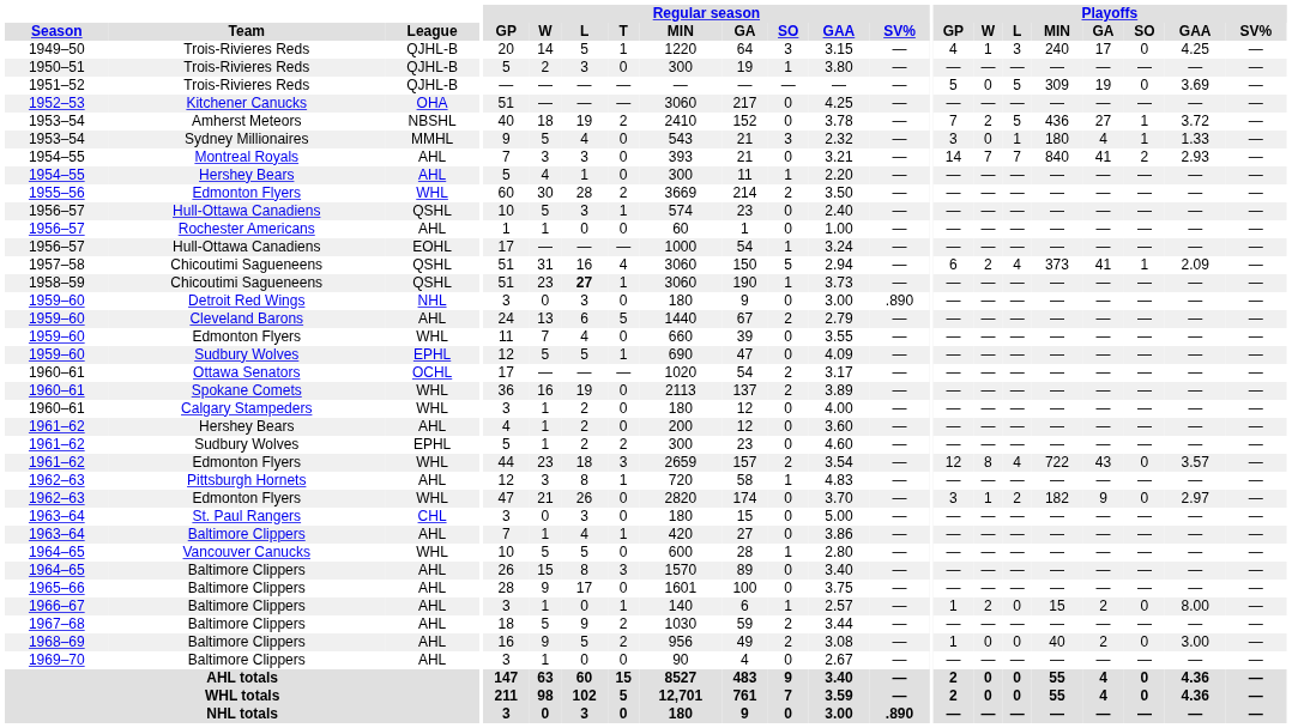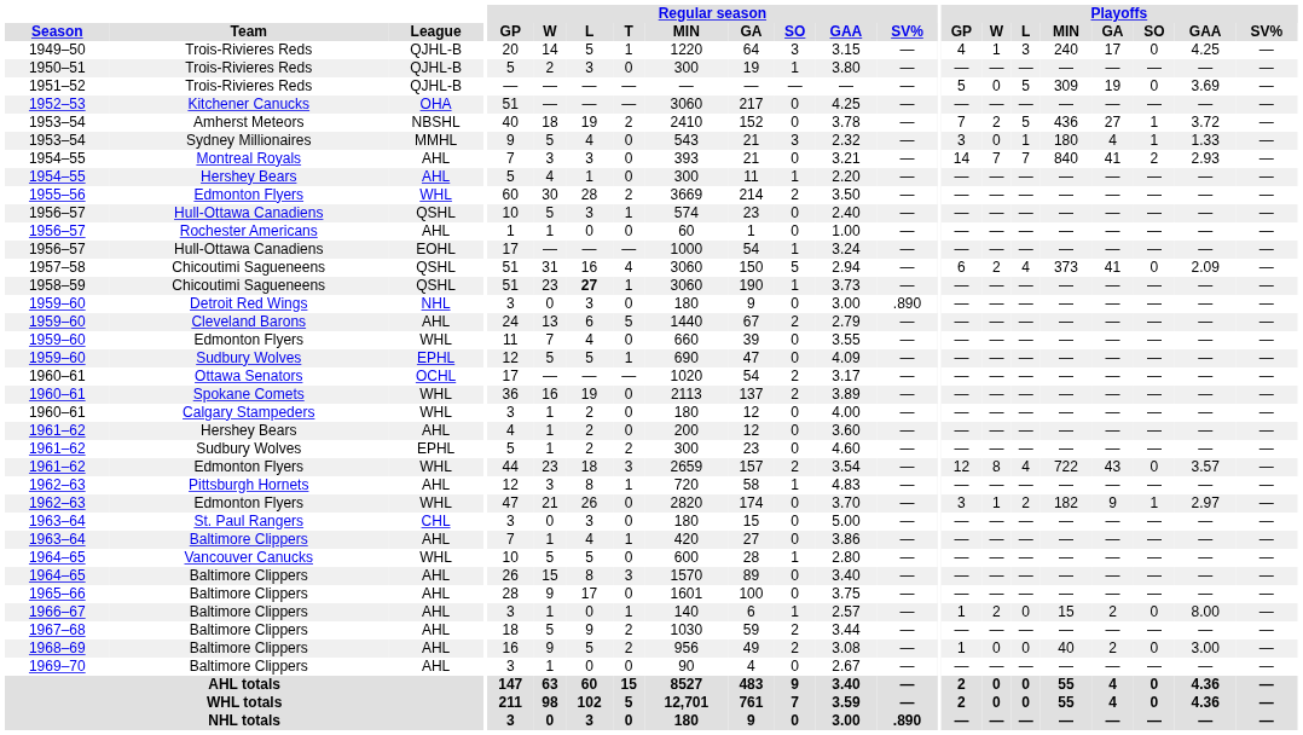 <table border="0" cellpadding="1" cellspacing="0" style="width:90%; text-align:center;">
 <tr bgcolor="#e0e0e0">
 <th colspan="3" bgcolor="#ffffff"></th>
 <th rowspan="99" bgcolor="#ffffff"></th>
 <th colspan="9" bgcolor="#e0e0e0"><a href='#'>Regular season</a></th>
 <th rowspan="99" bgcolor="#ffffff"></th>
 <th colspan="8" bgcolor="#e0e0e0"><a href='#'>Playoffs</a></th>
 </tr>
 <tr bgcolor="#e0e0e0">
 <th><a href='#'>Season</a></th>
 <th>Team</th>
 <th>League</th>
 <th>GP</th>
 <th>W</th>
 <th>L</th>
 <th>T</th>
 <th>MIN</th>
 <th>GA</th>
 <th><a href='#'>SO</a></th>
 <th><a href='#'>GAA</a></th>
 <th><a href='#'>SV%</a></th>
 <th>GP</th>
 <th>W</th>
 <th>L</th>
 <th>MIN</th>
 <th>GA</th>
 <th>SO</th>
 <th>GAA</th>
 <th>SV%</th>
 </tr>
 <tr>
 <td>1949–50</td>
 <td>Trois-Rivieres Reds</td>
 <td>QJHL-B</td>
 <td>20</td>
 <td>14</td>
 <td>5</td>
 <td>1</td>
 <td>1220</td>
 <td>64</td>
 <td>3</td>
 <td>3.15</td>
 <td>—</td>
 <td>4</td>
 <td>1</td>
 <td>3</td>
 <td>240</td>
 <td>17</td>
 <td>0</td>
 <td>4.25</td>
 <td>—</td>
 </tr>
 <tr bgcolor="#f0f0f0">
 <td>1950–51</td>
 <td>Trois-Rivieres Reds</td>
 <td>QJHL-B</td>
 <td>5</td>
 <td>2</td>
 <td>3</td>
 <td>0</td>
 <td>300</td>
 <td>19</td>
 <td>1</td>
 <td>3.80</td>
 <td>—</td>
 <td>—</td>
 <td>—</td>
 <td>—</td>
 <td>—</td>
 <td>—</td>
 <td>—</td>
 <td>—</td>
 <td>—</td>
 </tr>
 <tr>
 <td>1951–52</td>
 <td>Trois-Rivieres Reds</td>
 <td>QJHL-B</td>
 <td>—</td>
 <td>—</td>
 <td>—</td>
 <td>—</td>
 <td>—</td>
 <td>—</td>
 <td>—</td>
 <td>—</td>
 <td>—</td>
 <td>5</td>
 <td>0</td>
 <td>5</td>
 <td>309</td>
 <td>19</td>
 <td>0</td>
 <td>3.69</td>
 <td>—</td>
 </tr>
 <tr bgcolor="#f0f0f0">
 <td><a href='#'>1952–53</a></td>
 <td><a href='#'>Kitchener Canucks</a></td>
 <td><a href='#'>OHA</a></td>
 <td>51</td>
 <td>—</td>
 <td>—</td>
 <td>—</td>
 <td>3060</td>
 <td>217</td>
 <td>0</td>
 <td>4.25</td>
 <td>—</td>
 <td>—</td>
 <td>—</td>
 <td>—</td>
 <td>—</td>
 <td>—</td>
 <td>—</td>
 <td>—</td>
 <td>—</td>
 </tr>
 <tr>
 <td>1953–54</td>
 <td>Amherst Meteors</td>
 <td>NBSHL</td>
 <td>40</td>
 <td>18</td>
 <td>19</td>
 <td>2</td>
 <td>2410</td>
 <td>152</td>
 <td>0</td>
 <td>3.78</td>
 <td>—</td>
 <td>7</td>
 <td>2</td>
 <td>5</td>
 <td>436</td>
 <td>27</td>
 <td>1</td>
 <td>3.72</td>
 <td>—</td>
 </tr>
 <tr bgcolor="#f0f0f0">
 <td>1953–54</td>
 <td>Sydney Millionaires</td>
 <td>MMHL</td>
 <td>9</td>
 <td>5</td>
 <td>4</td>
 <td>0</td>
 <td>543</td>
 <td>21</td>
 <td>3</td>
 <td>2.32</td>
 <td>—</td>
 <td>3</td>
 <td>0</td>
 <td>1</td>
 <td>180</td>
 <td>4</td>
 <td>1</td>
 <td>1.33</td>
 <td>—</td>
 </tr>
 <tr>
 <td>1954–55</td>
 <td><a href='#'>Montreal Royals</a></td>
 <td>AHL</td>
 <td>7</td>
 <td>3</td>
 <td>3</td>
 <td>0</td>
 <td>393</td>
 <td>21</td>
 <td>0</td>
 <td>3.21</td>
 <td>—</td>
 <td>14</td>
 <td>7</td>
 <td>7</td>
 <td>840</td>
 <td>41</td>
 <td>2</td>
 <td>2.93</td>
 <td>—</td>
 </tr>
 <tr bgcolor="#f0f0f0">
 <td><a href='#'>1954–55</a></td>
 <td><a href='#'>Hershey Bears</a></td>
 <td><a href='#'>AHL</a></td>
 <td>5</td>
 <td>4</td>
 <td>1</td>
 <td>0</td>
 <td>300</td>
 <td>11</td>
 <td>1</td>
 <td>2.20</td>
 <td>—</td>
 <td>—</td>
 <td>—</td>
 <td>—</td>
 <td>—</td>
 <td>—</td>
 <td>—</td>
 <td>—</td>
 <td>—</td>
 </tr>
 <tr>
 <td><a href='#'>1955–56</a></td>
 <td><a href='#'>Edmonton Flyers</a></td>
 <td><a href='#'>WHL</a></td>
 <td>60</td>
 <td>30</td>
 <td>28</td>
 <td>2</td>
 <td>3669</td>
 <td>214</td>
 <td>2</td>
 <td>3.50</td>
 <td>—</td>
 <td>—</td>
 <td>—</td>
 <td>—</td>
 <td>—</td>
 <td>—</td>
 <td>—</td>
 <td>—</td>
 <td>—</td>
 </tr>
 <tr bgcolor="#f0f0f0">
 <td>1956–57</td>
 <td><a href='#'>Hull-Ottawa Canadiens</a></td>
 <td>QSHL</td>
 <td>10</td>
 <td>5</td>
 <td>3</td>
 <td>1</td>
 <td>574</td>
 <td>23</td>
 <td>0</td>
 <td>2.40</td>
 <td>—</td>
 <td>—</td>
 <td>—</td>
 <td>—</td>
 <td>—</td>
 <td>—</td>
 <td>—</td>
 <td>—</td>
 <td>—</td>
 </tr>
 <tr>
 <td><a href='#'>1956–57</a></td>
 <td><a href='#'>Rochester Americans</a></td>
 <td>AHL</td>
 <td>1</td>
 <td>1</td>
 <td>0</td>
 <td>0</td>
 <td>60</td>
 <td>1</td>
 <td>0</td>
 <td>1.00</td>
 <td>—</td>
 <td>—</td>
 <td>—</td>
 <td>—</td>
 <td>—</td>
 <td>—</td>
 <td>—</td>
 <td>—</td>
 <td>—</td>
 </tr>
 <tr bgcolor="#f0f0f0">
 <td>1956–57</td>
 <td>Hull-Ottawa Canadiens</td>
 <td>EOHL</td>
 <td>17</td>
 <td>—</td>
 <td>—</td>
 <td>—</td>
 <td>1000</td>
 <td>54</td>
 <td>1</td>
 <td>3.24</td>
 <td>—</td>
 <td>—</td>
 <td>—</td>
 <td>—</td>
 <td>—</td>
 <td>—</td>
 <td>—</td>
 <td>—</td>
 <td>—</td>
 </tr>
 <tr>
 <td>1957–58</td>
 <td>Chicoutimi Sagueneens</td>
 <td>QSHL</td>
 <td>51</td>
 <td>31</td>
 <td>16</td>
 <td>4</td>
 <td>3060</td>
 <td>150</td>
 <td>5</td>
 <td>2.94</td>
 <td>—</td>
 <td>6</td>
 <td>2</td>
 <td>4</td>
 <td>373</td>
 <td>41</td>
-<td>1</td>
+<td>0</td>
 <td>2.09</td>
 <td>—</td>
 </tr>
 <tr bgcolor="#f0f0f0">
 <td>1958–59</td>
 <td>Chicoutimi Sagueneens</td>
 <td>QSHL</td>
 <td>51</td>
 <td>23</td>
 <td><strong>27</strong></td>
 <td>1</td>
 <td>3060</td>
 <td>190</td>
 <td>1</td>
 <td>3.73</td>
 <td>—</td>
 <td>—</td>
 <td>—</td>
 <td>—</td>
 <td>—</td>
 <td>—</td>
 <td>—</td>
 <td>—</td>
 <td>—</td>
 </tr>
 <tr>
 <td><a href='#'>1959–60</a></td>
 <td><a href='#'>Detroit Red Wings</a></td>
 <td><a href='#'>NHL</a></td>
 <td>3</td>
 <td>0</td>
 <td>3</td>
 <td>0</td>
 <td>180</td>
 <td>9</td>
 <td>0</td>
 <td>3.00</td>
 <td>.890</td>
 <td>—</td>
 <td>—</td>
 <td>—</td>
 <td>—</td>
 <td>—</td>
 <td>—</td>
 <td>—</td>
 <td>—</td>
 </tr>
 <tr bgcolor="#f0f0f0">
 <td><a href='#'>1959–60</a></td>
 <td><a href='#'>Cleveland Barons</a></td>
 <td>AHL</td>
 <td>24</td>
 <td>13</td>
 <td>6</td>
 <td>5</td>
 <td>1440</td>
 <td>67</td>
 <td>2</td>
 <td>2.79</td>
 <td>—</td>
 <td>—</td>
 <td>—</td>
 <td>—</td>
 <td>—</td>
 <td>—</td>
 <td>—</td>
 <td>—</td>
 <td>—</td>
 </tr>
 <tr>
 <td><a href='#'>1959–60</a></td>
 <td>Edmonton Flyers</td>
 <td>WHL</td>
 <td>11</td>
 <td>7</td>
 <td>4</td>
 <td>0</td>
 <td>660</td>
 <td>39</td>
 <td>0</td>
 <td>3.55</td>
 <td>—</td>
 <td>—</td>
 <td>—</td>
 <td>—</td>
 <td>—</td>
 <td>—</td>
 <td>—</td>
 <td>—</td>
 <td>—</td>
 </tr>
 <tr bgcolor="#f0f0f0">
 <td><a href='#'>1959–60</a></td>
 <td><a href='#'>Sudbury Wolves</a></td>
 <td><a href='#'>EPHL</a></td>
 <td>12</td>
 <td>5</td>
 <td>5</td>
 <td>1</td>
 <td>690</td>
 <td>47</td>
 <td>0</td>
 <td>4.09</td>
 <td>—</td>
 <td>—</td>
 <td>—</td>
 <td>—</td>
 <td>—</td>
 <td>—</td>
 <td>—</td>
 <td>—</td>
 <td>—</td>
 </tr>
 <tr>
 <td>1960–61</td>
 <td><a href='#'>Ottawa Senators</a></td>
 <td><a href='#'>OCHL</a></td>
 <td>17</td>
 <td>—</td>
 <td>—</td>
 <td>—</td>
 <td>1020</td>
 <td>54</td>
 <td>2</td>
 <td>3.17</td>
 <td>—</td>
 <td>—</td>
 <td>—</td>
 <td>—</td>
 <td>—</td>
 <td>—</td>
 <td>—</td>
 <td>—</td>
 <td>—</td>
 </tr>
 <tr bgcolor="#f0f0f0">
 <td><a href='#'>1960–61</a></td>
 <td><a href='#'>Spokane Comets</a></td>
 <td>WHL</td>
 <td>36</td>
 <td>16</td>
 <td>19</td>
 <td>0</td>
 <td>2113</td>
 <td>137</td>
 <td>2</td>
 <td>3.89</td>
 <td>—</td>
 <td>—</td>
 <td>—</td>
 <td>—</td>
 <td>—</td>
 <td>—</td>
 <td>—</td>
 <td>—</td>
 <td>—</td>
 </tr>
 <tr>
 <td>1960–61</td>
 <td><a href='#'>Calgary Stampeders</a></td>
 <td>WHL</td>
 <td>3</td>
 <td>1</td>
 <td>2</td>
 <td>0</td>
 <td>180</td>
 <td>12</td>
 <td>0</td>
 <td>4.00</td>
 <td>—</td>
 <td>—</td>
 <td>—</td>
 <td>—</td>
 <td>—</td>
 <td>—</td>
 <td>—</td>
 <td>—</td>
 <td>—</td>
 </tr>
 <tr bgcolor="#f0f0f0">
 <td><a href='#'>1961–62</a></td>
 <td>Hershey Bears</td>
 <td>AHL</td>
 <td>4</td>
 <td>1</td>
 <td>2</td>
 <td>0</td>
 <td>200</td>
 <td>12</td>
 <td>0</td>
 <td>3.60</td>
 <td>—</td>
 <td>—</td>
 <td>—</td>
 <td>—</td>
 <td>—</td>
 <td>—</td>
 <td>—</td>
 <td>—</td>
 <td>—</td>
 </tr>
 <tr>
 <td><a href='#'>1961–62</a></td>
 <td>Sudbury Wolves</td>
 <td>EPHL</td>
 <td>5</td>
 <td>1</td>
 <td>2</td>
 <td>2</td>
 <td>300</td>
 <td>23</td>
 <td>0</td>
 <td>4.60</td>
 <td>—</td>
 <td>—</td>
 <td>—</td>
 <td>—</td>
 <td>—</td>
 <td>—</td>
 <td>—</td>
 <td>—</td>
 <td>—</td>
 </tr>
 <tr bgcolor="#f0f0f0">
 <td><a href='#'>1961–62</a></td>
 <td>Edmonton Flyers</td>
 <td>WHL</td>
 <td>44</td>
 <td>23</td>
 <td>18</td>
 <td>3</td>
 <td>2659</td>
 <td>157</td>
 <td>2</td>
 <td>3.54</td>
 <td>—</td>
 <td>12</td>
 <td>8</td>
 <td>4</td>
 <td>722</td>
 <td>43</td>
 <td>0</td>
 <td>3.57</td>
 <td>—</td>
 </tr>
 <tr>
 <td><a href='#'>1962–63</a></td>
 <td><a href='#'>Pittsburgh Hornets</a></td>
 <td>AHL</td>
 <td>12</td>
 <td>3</td>
 <td>8</td>
 <td>1</td>
 <td>720</td>
 <td>58</td>
 <td>1</td>
 <td>4.83</td>
 <td>—</td>
 <td>—</td>
 <td>—</td>
 <td>—</td>
 <td>—</td>
 <td>—</td>
 <td>—</td>
 <td>—</td>
 <td>—</td>
 </tr>
 <tr bgcolor="#f0f0f0">
 <td><a href='#'>1962–63</a></td>
 <td>Edmonton Flyers</td>
 <td>WHL</td>
 <td>47</td>
 <td>21</td>
 <td>26</td>
 <td>0</td>
 <td>2820</td>
 <td>174</td>
 <td>0</td>
 <td>3.70</td>
 <td>—</td>
 <td>3</td>
 <td>1</td>
 <td>2</td>
 <td>182</td>
 <td>9</td>
-<td>0</td>
+<td>1</td>
 <td>2.97</td>
 <td>—</td>
 </tr>
 <tr>
 <td><a href='#'>1963–64</a></td>
 <td><a href='#'>St. Paul Rangers</a></td>
 <td><a href='#'>CHL</a></td>
 <td>3</td>
 <td>0</td>
 <td>3</td>
 <td>0</td>
 <td>180</td>
 <td>15</td>
 <td>0</td>
 <td>5.00</td>
 <td>—</td>
 <td>—</td>
 <td>—</td>
 <td>—</td>
 <td>—</td>
 <td>—</td>
 <td>—</td>
 <td>—</td>
 <td>—</td>
 </tr>
 <tr bgcolor="#f0f0f0">
 <td><a href='#'>1963–64</a></td>
 <td><a href='#'>Baltimore Clippers</a></td>
 <td>AHL</td>
 <td>7</td>
 <td>1</td>
 <td>4</td>
 <td>1</td>
 <td>420</td>
 <td>27</td>
 <td>0</td>
 <td>3.86</td>
 <td>—</td>
 <td>—</td>
 <td>—</td>
 <td>—</td>
 <td>—</td>
 <td>—</td>
 <td>—</td>
 <td>—</td>
 <td>—</td>
 </tr>
 <tr>
 <td><a href='#'>1964–65</a></td>
 <td><a href='#'>Vancouver Canucks</a></td>
 <td>WHL</td>
 <td>10</td>
 <td>5</td>
 <td>5</td>
 <td>0</td>
 <td>600</td>
 <td>28</td>
 <td>1</td>
 <td>2.80</td>
 <td>—</td>
 <td>—</td>
 <td>—</td>
 <td>—</td>
 <td>—</td>
 <td>—</td>
 <td>—</td>
 <td>—</td>
 <td>—</td>
 </tr>
 <tr bgcolor="#f0f0f0">
 <td><a href='#'>1964–65</a></td>
 <td>Baltimore Clippers</td>
 <td>AHL</td>
 <td>26</td>
 <td>15</td>
 <td>8</td>
 <td>3</td>
 <td>1570</td>
 <td>89</td>
 <td>0</td>
 <td>3.40</td>
 <td>—</td>
 <td>—</td>
 <td>—</td>
 <td>—</td>
 <td>—</td>
 <td>—</td>
 <td>—</td>
 <td>—</td>
 <td>—</td>
 </tr>
 <tr>
 <td><a href='#'>1965–66</a></td>
 <td>Baltimore Clippers</td>
 <td>AHL</td>
 <td>28</td>
 <td>9</td>
 <td>17</td>
 <td>0</td>
 <td>1601</td>
 <td>100</td>
 <td>0</td>
 <td>3.75</td>
 <td>—</td>
 <td>—</td>
 <td>—</td>
 <td>—</td>
 <td>—</td>
 <td>—</td>
 <td>—</td>
 <td>—</td>
 <td>—</td>
 </tr>
 <tr bgcolor="#f0f0f0">
 <td><a href='#'>1966–67</a></td>
 <td>Baltimore Clippers</td>
 <td>AHL</td>
 <td>3</td>
 <td>1</td>
 <td>0</td>
 <td>1</td>
 <td>140</td>
 <td>6</td>
 <td>1</td>
 <td>2.57</td>
 <td>—</td>
 <td>1</td>
 <td>2</td>
 <td>0</td>
 <td>15</td>
 <td>2</td>
 <td>0</td>
 <td>8.00</td>
 <td>—</td>
 </tr>
 <tr>
 <td><a href='#'>1967–68</a></td>
 <td>Baltimore Clippers</td>
 <td>AHL</td>
 <td>18</td>
 <td>5</td>
 <td>9</td>
 <td>2</td>
 <td>1030</td>
 <td>59</td>
 <td>2</td>
 <td>3.44</td>
 <td>—</td>
 <td>—</td>
 <td>—</td>
 <td>—</td>
 <td>—</td>
 <td>—</td>
 <td>—</td>
 <td>—</td>
 <td>—</td>
 </tr>
 <tr bgcolor="#f0f0f0">
 <td><a href='#'>1968–69</a></td>
 <td>Baltimore Clippers</td>
 <td>AHL</td>
 <td>16</td>
 <td>9</td>
 <td>5</td>
 <td>2</td>
 <td>956</td>
 <td>49</td>
 <td>2</td>
 <td>3.08</td>
 <td>—</td>
 <td>1</td>
 <td>0</td>
 <td>0</td>
 <td>40</td>
 <td>2</td>
 <td>0</td>
 <td>3.00</td>
 <td>—</td>
 </tr>
 <tr>
 <td><a href='#'>1969–70</a></td>
 <td>Baltimore Clippers</td>
 <td>AHL</td>
 <td>3</td>
 <td>1</td>
 <td>0</td>
 <td>0</td>
 <td>90</td>
 <td>4</td>
 <td>0</td>
 <td>2.67</td>
 <td>—</td>
 <td>—</td>
 <td>—</td>
 <td>—</td>
 <td>—</td>
 <td>—</td>
 <td>—</td>
 <td>—</td>
 <td>—</td>
 </tr>
 <tr bgcolor="#e0e0e0">
 <th colspan=3>AHL totals</th>
 <th>147</th>
 <th>63</th>
 <th>60</th>
 <th>15</th>
 <th>8527</th>
 <th>483</th>
 <th>9</th>
 <th>3.40</th>
 <th>—</th>
 <th>2</th>
 <th>0</th>
 <th>0</th>
 <th>55</th>
 <th>4</th>
 <th>0</th>
 <th>4.36</th>
 <th>—</th>
 </tr>
 <tr bgcolor="#e0e0e0">
 <th colspan=3>WHL totals</th>
 <th>211</th>
 <th>98</th>
 <th>102</th>
 <th>5</th>
 <th>12,701</th>
 <th>761</th>
 <th>7</th>
 <th>3.59</th>
 <th>—</th>
 <th>2</th>
 <th>0</th>
 <th>0</th>
 <th>55</th>
 <th>4</th>
 <th>0</th>
 <th>4.36</th>
 <th>—</th>
 </tr>
 <tr bgcolor="#e0e0e0">
 <th colspan=3>NHL totals</th>
 <th>3</th>
 <th>0</th>
 <th>3</th>
 <th>0</th>
 <th>180</th>
 <th>9</th>
 <th>0</th>
 <th>3.00</th>
 <th>.890</th>
 <th>—</th>
 <th>—</th>
 <th>—</th>
 <th>—</th>
 <th>—</th>
 <th>—</th>
 <th>—</th>
 <th>—</th>
 </tr>
 </table>
